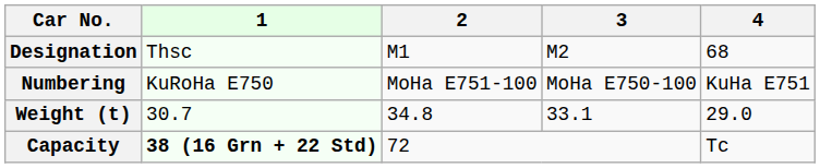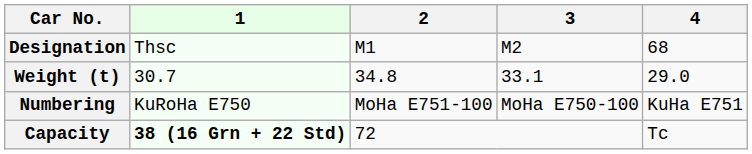 <table class="wikitable">
 <tr>
 <th>Car No.</th>
 <th style="background: #E6FFE6">1</th>
 <th>2</th>
 <th>3</th>
 <th>4</th>
 </tr>
 <tr>
 <th>Designation</th>
 <td style="background: #F5FFF5">Thsc</td>
 <td>M1</td>
 <td>M2</td>
 <td>68</td>
 </tr>
 <tr>
+<th>Weight (t)</th>
+<td style="background: #F5FFF5">30.7</td>
+<td>34.8</td>
+<td>33.1</td>
+<td>29.0</td>
+</tr>
+<tr>
 <th>Numbering</th>
 <td style="background: #F5FFF5">KuRoHa E750</td>
 <td>MoHa E751-100</td>
 <td>MoHa E750-100</td>
 <td>KuHa E751</td>
-</tr>
-<tr>
-<th>Weight (t)</th>
-<td style="background: #F5FFF5">30.7</td>
-<td>34.8</td>
-<td>33.1</td>
-<td>29.0</td>
 </tr>
 <tr>
 <th>Capacity</th>
 <td style="background: #F5FFF5"><strong>38 (16 Grn + 22 Std)</strong></td>
 <td colspan="2">72</td>
 <td>Tc</td>
 </tr>
 </table>
